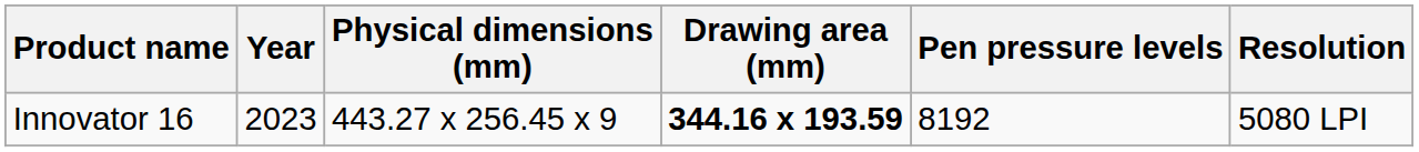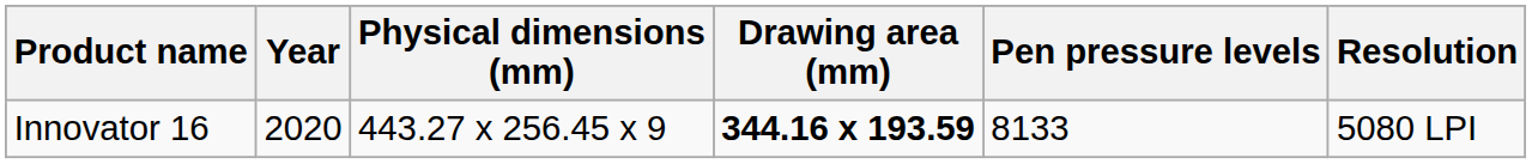 <table class="wikitable sortable">
 <tr>
 <th>Product name</th>
 <th>Year</th>
 <th>Physical dimensions<br>(mm)</th>
 <th>Drawing area<br>(mm)</th>
 <th>Pen pressure levels</th>
 <th>Resolution</th>
 </tr>
 <tr>
 <td>Innovator 16</td>
-<td>2023</td>
+<td>2020</td>
 <td>443.27 x 256.45 x 9</td>
 <td><strong>344.16 x 193.59</strong></td>
-<td>8192</td>
+<td>8133</td>
 <td>5080 LPI</td>
 </tr>
 </table>
